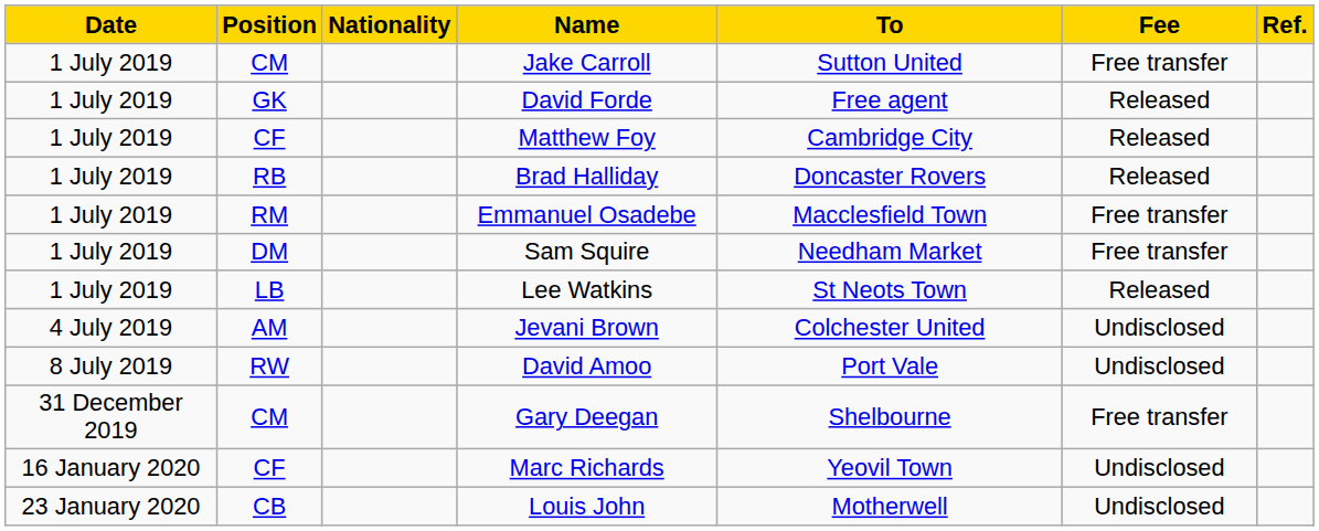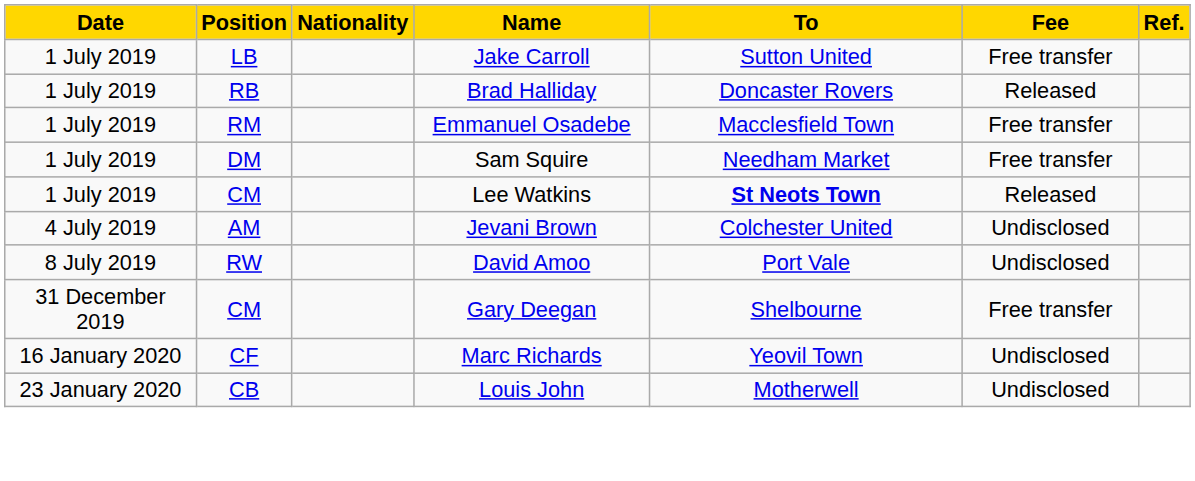 <table class="wikitable"  style="text-align:center; font-size:90%; ">
 <tr>
 <th style="background:#FFD700; color:#000000; width:120px;">Date</th>
 <th style="background:#FFD700; color:#000000; width:50px;">Position</th>
 <th style="background:#FFD700; color:#000000; width:50px;">Nationality</th>
 <th style="background:#FFD700; color:#000000; width:150px;">Name</th>
 <th style="background:#FFD700; color:#000000; width:200px;">To</th>
 <th style="background:#FFD700; color:#000000; width:110px;">Fee</th>
 <th style="background:#FFD700; color:#000000; width:25px;">Ref.</th>
 </tr>
 <tr>
 <td>1 July 2019</td>
-<td><a href='#'>CM</a></td>
+<td><a href='#'>LB</a></td>
 <td></td>
 <td><a href='#'>Jake Carroll</a></td>
 <td> <a href='#'>Sutton United</a></td>
 <td>Free transfer</td>
-<td></td>
-</tr>
-<tr>
-<td>1 July 2019</td>
-<td><a href='#'>GK</a></td>
-<td></td>
-<td><a href='#'>David Forde</a></td>
-<td> <a href='#'>Free agent</a></td>
-<td>Released</td>
-<td></td>
-</tr>
-<tr>
-<td>1 July 2019</td>
-<td><a href='#'>CF</a></td>
-<td></td>
-<td><a href='#'>Matthew Foy</a></td>
-<td> <a href='#'>Cambridge City</a></td>
-<td>Released</td>
 <td></td>
 </tr>
 <tr>
 <td>1 July 2019</td>
 <td><a href='#'>RB</a></td>
 <td></td>
 <td><a href='#'>Brad Halliday</a></td>
 <td> <a href='#'>Doncaster Rovers</a></td>
 <td>Released</td>
 <td></td>
 </tr>
 <tr>
 <td>1 July 2019</td>
 <td><a href='#'>RM</a></td>
 <td></td>
 <td><a href='#'>Emmanuel Osadebe</a></td>
 <td> <a href='#'>Macclesfield Town</a></td>
 <td>Free transfer</td>
 <td></td>
 </tr>
 <tr>
 <td>1 July 2019</td>
 <td><a href='#'>DM</a></td>
 <td></td>
 <td>Sam Squire</td>
 <td> <a href='#'>Needham Market</a></td>
 <td>Free transfer</td>
 <td></td>
 </tr>
 <tr>
 <td>1 July 2019</td>
-<td><a href='#'>LB</a></td>
+<td><a href='#'>CM</a></td>
 <td></td>
 <td>Lee Watkins</td>
-<td> <a href='#'>St Neots Town</a></td>
+<td><strong> <a href='#'>St Neots Town</a></strong></td>
 <td>Released</td>
 <td></td>
 </tr>
 <tr>
 <td>4 July 2019</td>
 <td><a href='#'>AM</a></td>
 <td></td>
 <td><a href='#'>Jevani Brown</a></td>
 <td> <a href='#'>Colchester United</a></td>
 <td>Undisclosed</td>
 <td></td>
 </tr>
 <tr>
 <td>8 July 2019</td>
 <td><a href='#'>RW</a></td>
 <td></td>
 <td><a href='#'>David Amoo</a></td>
 <td> <a href='#'>Port Vale</a></td>
 <td>Undisclosed</td>
 <td></td>
 </tr>
 <tr>
 <td>31 December 2019</td>
 <td><a href='#'>CM</a></td>
 <td></td>
 <td><a href='#'>Gary Deegan</a></td>
 <td> <a href='#'>Shelbourne</a></td>
 <td>Free transfer</td>
 <td></td>
 </tr>
 <tr>
 <td>16 January 2020</td>
 <td><a href='#'>CF</a></td>
 <td></td>
 <td><a href='#'>Marc Richards</a></td>
 <td> <a href='#'>Yeovil Town</a></td>
 <td>Undisclosed</td>
 <td></td>
 </tr>
 <tr>
 <td>23 January 2020</td>
 <td><a href='#'>CB</a></td>
 <td></td>
 <td><a href='#'>Louis John</a></td>
 <td> <a href='#'>Motherwell</a></td>
 <td>Undisclosed</td>
 <td></td>
 </tr>
 </table>
